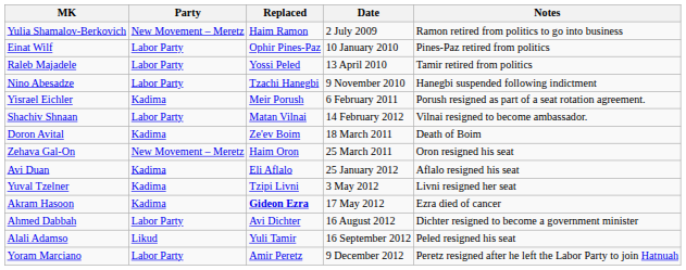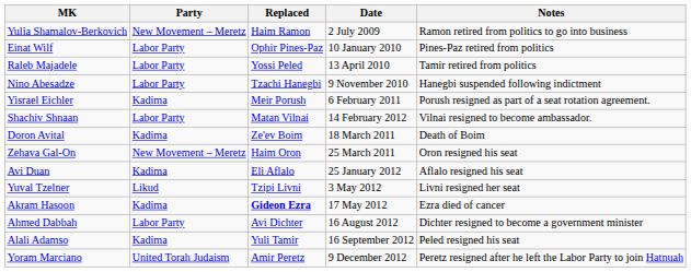 <table class=wikitable style=text-align:left>
 <tr>
 <th>MK</th>
 <th>Party</th>
 <th>Replaced</th>
 <th>Date</th>
 <th>Notes</th>
 </tr>
 <tr>
 <td><a href='#'>Yulia Shamalov-Berkovich</a></td>
 <td><a href='#'>New Movement – Meretz</a></td>
 <td><a href='#'>Haim Ramon</a></td>
 <td>2 July 2009</td>
 <td>Ramon retired from politics to go into business</td>
 </tr>
 <tr>
 <td><a href='#'>Einat Wilf</a></td>
 <td><a href='#'>Labor Party</a></td>
 <td><a href='#'>Ophir Pines-Paz</a></td>
 <td>10 January 2010</td>
 <td>Pines-Paz retired from politics</td>
 </tr>
 <tr>
 <td><a href='#'>Raleb Majadele</a></td>
 <td><a href='#'>Labor Party</a></td>
 <td><a href='#'>Yossi Peled</a></td>
 <td>13 April 2010</td>
 <td>Tamir retired from politics</td>
 </tr>
 <tr>
 <td><a href='#'>Nino Abesadze</a></td>
 <td><a href='#'>Labor Party</a></td>
 <td><a href='#'>Tzachi Hanegbi</a></td>
 <td>9 November 2010</td>
 <td>Hanegbi suspended following indictment</td>
 </tr>
 <tr>
 <td><a href='#'>Yisrael Eichler</a></td>
 <td><a href='#'>Kadima</a></td>
 <td><a href='#'>Meir Porush</a></td>
 <td>6 February 2011</td>
 <td>Porush resigned as part of a seat rotation agreement.</td>
 </tr>
 <tr>
 <td><a href='#'>Shachiv Shnaan</a></td>
 <td><a href='#'>Labor Party</a></td>
 <td><a href='#'>Matan Vilnai</a></td>
 <td>14 February 2012</td>
 <td>Vilnai resigned to become ambassador.</td>
 </tr>
 <tr>
 <td><a href='#'>Doron Avital</a></td>
 <td><a href='#'>Kadima</a></td>
 <td><a href='#'>Ze'ev Boim</a></td>
 <td>18 March 2011</td>
 <td>Death of Boim</td>
 </tr>
 <tr>
 <td><a href='#'>Zehava Gal-On</a></td>
 <td><a href='#'>New Movement – Meretz</a></td>
 <td><a href='#'>Haim Oron</a></td>
 <td>25 March 2011</td>
 <td>Oron resigned his seat</td>
 </tr>
 <tr>
 <td><a href='#'>Avi Duan</a></td>
 <td><a href='#'>Kadima</a></td>
 <td><a href='#'>Eli Aflalo</a></td>
 <td>25 January 2012</td>
 <td>Aflalo resigned his seat</td>
 </tr>
 <tr>
 <td><a href='#'>Yuval Tzelner</a></td>
-<td><a href='#'>Kadima</a></td>
+<td><a href='#'>Likud</a></td>
 <td><a href='#'>Tzipi Livni</a></td>
 <td>3 May 2012</td>
 <td>Livni resigned her seat</td>
 </tr>
 <tr>
 <td><a href='#'>Akram Hasoon</a></td>
 <td><a href='#'>Kadima</a></td>
 <td><strong><a href='#'>Gideon Ezra</a></strong></td>
 <td>17 May 2012</td>
 <td>Ezra died of cancer</td>
 </tr>
 <tr>
 <td><a href='#'>Ahmed Dabbah</a></td>
 <td><a href='#'>Labor Party</a></td>
 <td><a href='#'>Avi Dichter</a></td>
 <td>16 August 2012</td>
 <td>Dichter resigned to become a government minister</td>
 </tr>
 <tr>
 <td><a href='#'>Alali Adamso</a></td>
-<td><a href='#'>Likud</a></td>
+<td><a href='#'>Kadima</a></td>
 <td><a href='#'>Yuli Tamir</a></td>
 <td>16 September 2012</td>
 <td>Peled resigned his seat</td>
 </tr>
 <tr>
 <td><a href='#'>Yoram Marciano</a></td>
-<td><a href='#'>Labor Party</a></td>
+<td><a href='#'>United Torah Judaism</a></td>
 <td><a href='#'>Amir Peretz</a></td>
 <td>9 December 2012</td>
 <td>Peretz resigned after he left the Labor Party to join <a href='#'>Hatnuah</a></td>
 </tr>
 </table>
